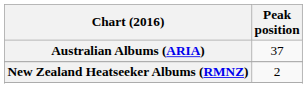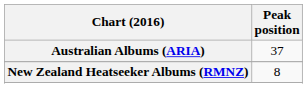 <table class="wikitable sortable plainrowheaders" style="text-align:center">
 <tr>
 <th scope="col">Chart (2016)</th>
 <th scope="col">Peak<br> position</th>
 </tr>
 <tr>
 <th scope="row">Australian Albums (<a href='#'>ARIA</a>)</th>
 <td>37</td>
 </tr>
 <tr>
 </tr>
 <tr>
 </tr>
 <tr>
 </tr>
 <tr>
 </tr>
 <tr>
 </tr>
 <tr>
 </tr>
 <tr>
 </tr>
 <tr>
 </tr>
 <tr>
 </tr>
 <tr>
 <th scope="row">New Zealand Heatseeker Albums (<a href='#'>RMNZ</a>)</th>
-<td>2</td>
+<td>8</td>
 </tr>
 <tr>
 </tr>
 <tr>
 </tr>
 <tr>
 </tr>
 <tr>
 </tr>
 <tr>
 </tr>
 <tr>
 </tr>
 </table>
